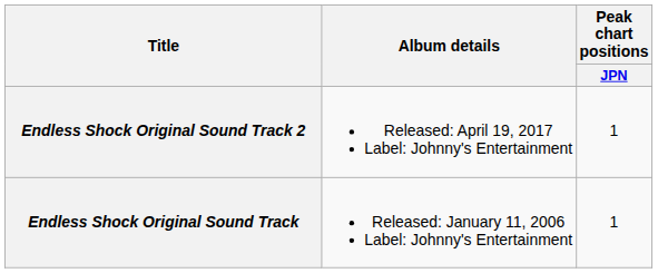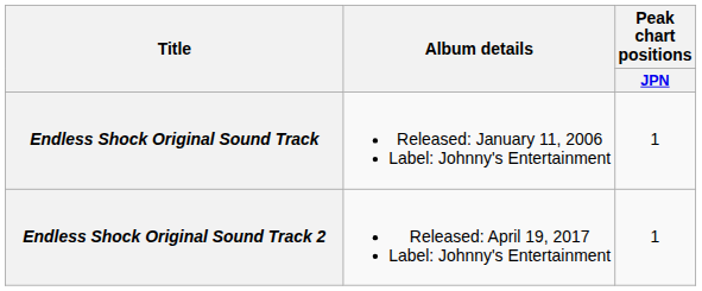 <table class="wikitable plainrowheaders" style="text-align:center;">
 <tr>
 <th rowspan="2" style="width:20em;">Title</th>
 <th rowspan="2">Album details</th>
 <th colspan="1">Peak chart positions</th>
 </tr>
 <tr>
 <th scope="col" style="width:2.5em;font-size:90%;"><a href='#'>JPN</a><br></th>
 </tr>
 <tr>
+<th scope="row"><em>Endless Shock Original Sound Track</em></th>
+<td><br><ul><li>Released: January 11, 2006</li><li>Label: Johnny's Entertainment</li></ul></td>
+<td>1</td>
+</tr>
+<tr>
 <th scope="row"><em>Endless Shock Original Sound Track 2</em></th>
 <td><br><ul><li>Released: April 19, 2017</li><li>Label: Johnny's Entertainment</li></ul></td>
 <td>1</td>
 </tr>
-<tr>
-<th scope="row"><em>Endless Shock Original Sound Track</em></th>
-<td><br><ul><li>Released: January 11, 2006</li><li>Label: Johnny's Entertainment</li></ul></td>
-<td>1</td>
-</tr>
 </table>
